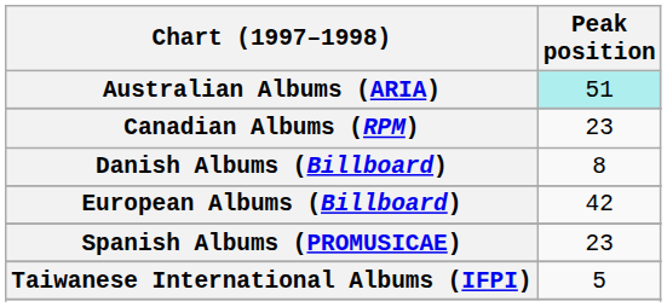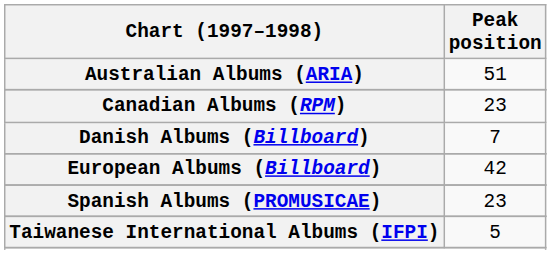 <table class="wikitable sortable plainrowheaders" style="text-align:center">
 <tr>
 <th>Chart (1997–1998)</th>
 <th>Peak<br>position</th>
 </tr>
 <tr>
 <th scope="row">Australian Albums (<a href='#'>ARIA</a>)</th>
-<td style="background: paleturquoise;">51</td>
+<td>51</td>
 </tr>
 <tr>
 </tr>
 <tr>
 <th scope="row">Canadian Albums (<em><a href='#'>RPM</a></em>)</th>
 <td>23</td>
 </tr>
 <tr>
 <th scope="row">Danish Albums (<em><a href='#'>Billboard</a></em>)</th>
-<td>8</td>
+<td>7</td>
 </tr>
 <tr>
 </tr>
 <tr>
 <th scope="row">European Albums (<em><a href='#'>Billboard</a></em>)</th>
 <td>42</td>
 </tr>
 <tr>
 </tr>
 <tr>
 </tr>
 <tr>
 </tr>
 <tr>
 </tr>
 <tr>
 <th scope="row">Spanish Albums (<a href='#'>PROMUSICAE</a>)</th>
 <td>23</td>
 </tr>
 <tr>
 </tr>
 <tr>
 </tr>
 <tr>
 <th scope="row">Taiwanese International Albums (<a href='#'>IFPI</a>)</th>
 <td>5</td>
 </tr>
 <tr>
 </tr>
 <tr>
 </tr>
 <tr>
 </tr>
 </table>
